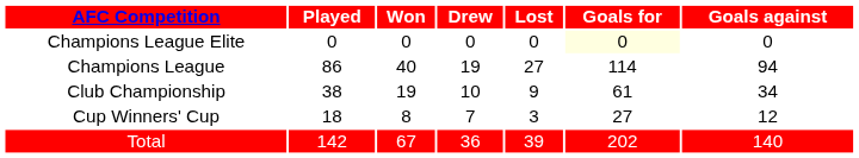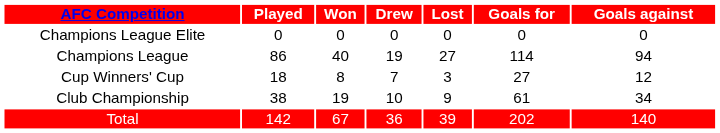 <table class="toccolours" style=" width: 47em; margin: 0.5em; text-align: center;">
 <tr style="background:red; color:white">
 <th><strong><a href='#'><span>AFC Competition</span></a> </strong></th>
 <th>Played</th>
 <th>Won</th>
 <th>Drew</th>
 <th>Lost</th>
 <th>Goals for</th>
 <th>Goals against</th>
 </tr>
 <tr>
 <td align=center>Champions League Elite</td>
 <td align=center>0</td>
 <td align=center>0</td>
 <td align=center>0</td>
 <td align=center>0</td>
-<td align=center style="background: lightyellow;">0</td>
+<td align=center>0</td>
 <td align=center>0</td>
 </tr>
 <tr>
 <td align=center>Champions League</td>
 <td align=center>86</td>
 <td align=center>40</td>
 <td align=center>19</td>
 <td align=center>27</td>
 <td align=center>114</td>
 <td align=center>94</td>
 </tr>
 <tr>
+<td align=center>Cup Winners' Cup</td>
+<td align=center>18</td>
+<td align=center>8</td>
+<td align=center>7</td>
+<td align=center>3</td>
+<td align=center>27</td>
+<td align=center>12</td>
+</tr>
+<tr>
 <td align=center>Club Championship</td>
 <td align=center>38</td>
 <td align=center>19</td>
 <td align=center>10</td>
 <td align=center>9</td>
 <td align=center>61</td>
 <td align=center>34</td>
-</tr>
-<tr>
-<td align=center>Cup Winners' Cup</td>
-<td align=center>18</td>
-<td align=center>8</td>
-<td align=center>7</td>
-<td align=center>3</td>
-<td align=center>27</td>
-<td align=center>12</td>
 </tr>
 <tr>
 <td align=center style="background:red;color:white">Total</td>
 <td align=center style="background:red;color:white">142</td>
 <td align=center style="background:red;color:white">67</td>
 <td align=center style="background:red;color:white">36</td>
 <td align=center style="background:red;color:white">39</td>
 <td align=center style="background:red;color:white">202</td>
 <td align=center style="background:red;color:white">140</td>
 </tr>
 </table>
